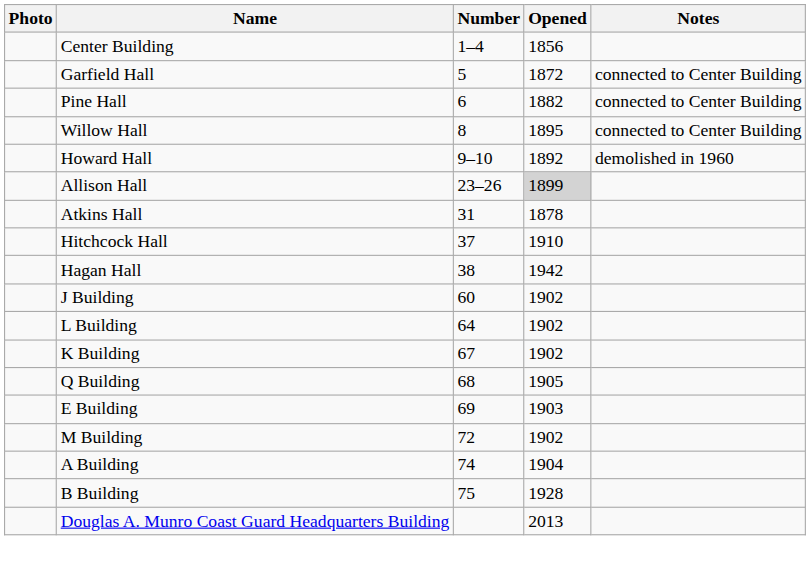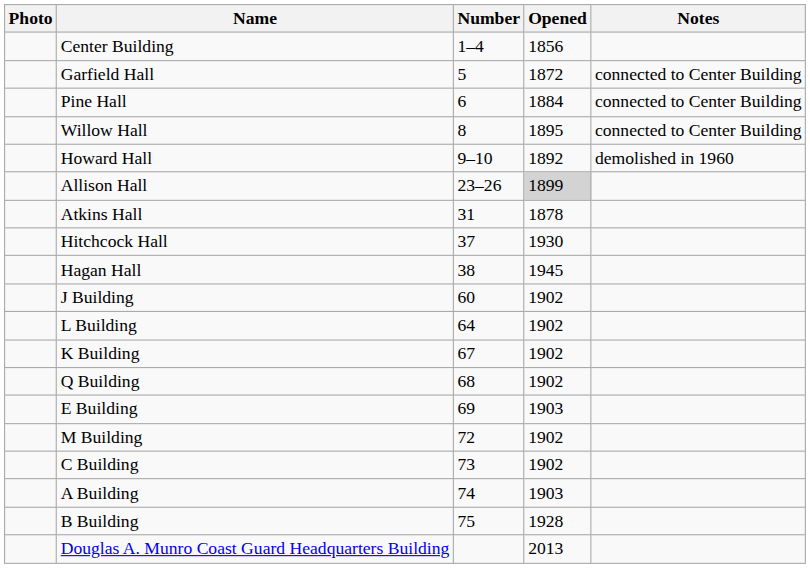 <table class="wikitable">
 <tr>
 <th>Photo</th>
 <th>Name</th>
 <th>Number</th>
 <th>Opened</th>
 <th>Notes</th>
 </tr>
 <tr>
 <td></td>
 <td>Center Building</td>
 <td>1–4</td>
 <td>1856</td>
 <td></td>
 </tr>
 <tr>
 <td></td>
 <td>Garfield Hall</td>
 <td>5</td>
 <td>1872</td>
 <td>connected to Center Building</td>
 </tr>
 <tr>
 <td></td>
 <td>Pine Hall</td>
 <td>6</td>
-<td>1882</td>
+<td>1884</td>
 <td>connected to Center Building</td>
 </tr>
 <tr>
 <td></td>
 <td>Willow Hall</td>
 <td>8</td>
 <td>1895</td>
 <td>connected to Center Building</td>
 </tr>
 <tr>
 <td></td>
 <td>Howard Hall</td>
 <td>9–10</td>
 <td>1892</td>
 <td>demolished in 1960</td>
 </tr>
 <tr>
 <td></td>
 <td>Allison Hall</td>
 <td>23–26</td>
 <td style="background: lightgrey;">1899</td>
 <td></td>
 </tr>
 <tr>
 <td></td>
 <td>Atkins Hall</td>
 <td>31</td>
 <td>1878</td>
 <td></td>
 </tr>
 <tr>
 <td></td>
 <td>Hitchcock Hall</td>
 <td>37</td>
-<td>1910</td>
+<td>1930</td>
 <td></td>
 </tr>
 <tr>
 <td></td>
 <td>Hagan Hall</td>
 <td>38</td>
-<td>1942</td>
+<td>1945</td>
 <td></td>
 </tr>
 <tr>
 <td></td>
 <td>J Building</td>
 <td>60</td>
 <td>1902</td>
 <td></td>
 </tr>
 <tr>
 <td></td>
 <td>L Building</td>
 <td>64</td>
 <td>1902</td>
 <td></td>
 </tr>
 <tr>
 <td></td>
 <td>K Building</td>
 <td>67</td>
 <td>1902</td>
 <td></td>
 </tr>
 <tr>
 <td></td>
 <td>Q Building</td>
 <td>68</td>
-<td>1905</td>
+<td>1902</td>
 <td></td>
 </tr>
 <tr>
 <td></td>
 <td>E Building</td>
 <td>69</td>
 <td>1903</td>
 <td></td>
 </tr>
 <tr>
 <td></td>
 <td>M Building</td>
 <td>72</td>
 <td>1902</td>
 <td></td>
 </tr>
 <tr>
 <td></td>
+<td>C Building</td>
+<td>73</td>
+<td>1902</td>
+<td></td>
+</tr>
+<tr>
+<td></td>
 <td>A Building</td>
 <td>74</td>
-<td>1904</td>
+<td>1903</td>
 <td></td>
 </tr>
 <tr>
 <td></td>
 <td>B Building</td>
 <td>75</td>
 <td>1928</td>
 <td></td>
 </tr>
 <tr>
 <td></td>
 <td><a href='#'>Douglas A. Munro Coast Guard Headquarters Building</a></td>
 <td></td>
 <td>2013</td>
 <td></td>
 </tr>
 </table>
